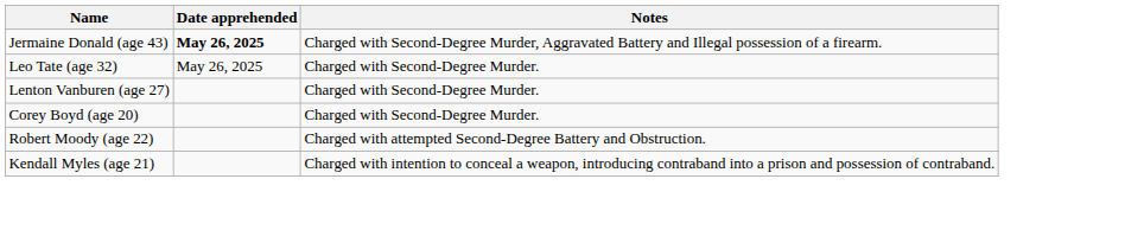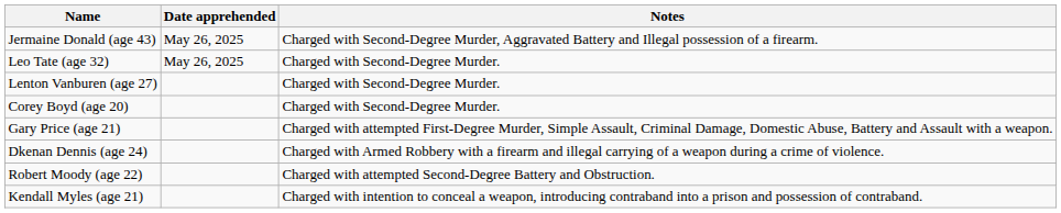 <table class="wikitable sortable">
 <tr>
 <th>Name</th>
 <th>Date apprehended</th>
 <th>Notes</th>
 </tr>
 <tr>
 <td>Jermaine Donald (age 43)</td>
-<td><strong>May 26, 2025</strong></td>
+<td>May 26, 2025</td>
 <td>Charged with Second-Degree Murder, Aggravated Battery and Illegal possession of a firearm.</td>
 </tr>
 <tr>
 <td>Leo Tate (age 32)</td>
 <td>May 26, 2025</td>
 <td>Charged with Second-Degree Murder.</td>
 </tr>
 <tr>
 <td>Lenton Vanburen (age 27)</td>
 <td></td>
 <td>Charged with Second-Degree Murder.</td>
 </tr>
 <tr>
 <td>Corey Boyd (age 20)</td>
 <td></td>
 <td>Charged with Second-Degree Murder.</td>
 </tr>
 <tr>
+<td>Gary Price (age 21)</td>
+<td></td>
+<td>Charged with attempted First-Degree Murder, Simple Assault, Criminal Damage, Domestic Abuse, Battery and Assault with a weapon.</td>
+</tr>
+<tr>
+<td>Dkenan Dennis (age 24)</td>
+<td></td>
+<td>Charged with Armed Robbery with a firearm and illegal carrying of a weapon during a crime of violence.</td>
+</tr>
+<tr>
 <td>Robert Moody (age 22)</td>
 <td></td>
 <td>Charged with attempted Second-Degree Battery and Obstruction.</td>
 </tr>
 <tr>
 <td>Kendall Myles (age 21)</td>
 <td></td>
 <td>Charged with intention to conceal a weapon, introducing contraband into a prison and possession of contraband.</td>
 </tr>
 </table>
